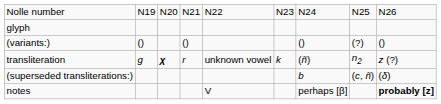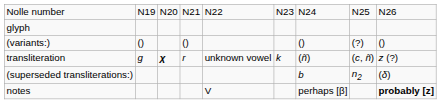 <table class=wikitable>
 <tr>
 <td>Nolle number</td>
 <td>N19</td>
 <td>N20</td>
 <td>N21</td>
 <td>N22</td>
 <td>N23</td>
 <td>N24</td>
 <td>N25</td>
 <td>N26</td>
 </tr>
 <tr>
 <td>glyph</td>
 <td></td>
 <td></td>
 <td></td>
 <td></td>
 <td></td>
 <td></td>
 <td></td>
 <td></td>
 </tr>
 <tr>
 <td>(variants:)</td>
 <td>()</td>
 <td></td>
 <td>()</td>
 <td></td>
 <td></td>
 <td>()</td>
 <td>(?)</td>
 <td>()</td>
 </tr>
 <tr>
 <td>transliteration</td>
 <td><em>g</em></td>
 <td><strong><em>χ</em></strong></td>
 <td><em>r</em></td>
 <td>unknown vowel</td>
 <td><em>k</em></td>
 <td>(<em>ñ</em>)</td>
-<td><em>n<sub>2</sub></em></td>
+<td>(<em>c</em>, <em>ñ</em>)</td>
 <td><em>z</em> (?)</td>
 </tr>
 <tr>
 <td>(superseded transliterations:)</td>
 <td></td>
 <td></td>
 <td></td>
 <td></td>
 <td></td>
 <td><em>b</em></td>
-<td>(<em>c</em>, <em>ñ</em>)</td>
+<td><em>n<sub>2</sub></em></td>
 <td>(<em>δ</em>)</td>
 </tr>
 <tr>
 <td>notes</td>
 <td></td>
 <td></td>
 <td></td>
 <td>V</td>
 <td></td>
 <td>perhaps [β]</td>
 <td></td>
 <td><strong>probably [z]</strong></td>
 </tr>
 </table>
